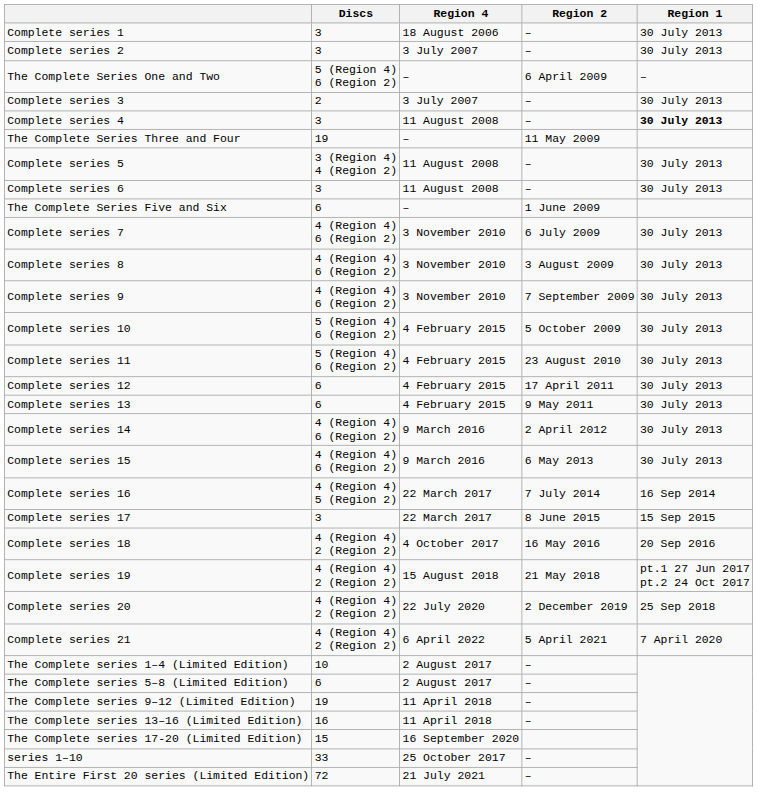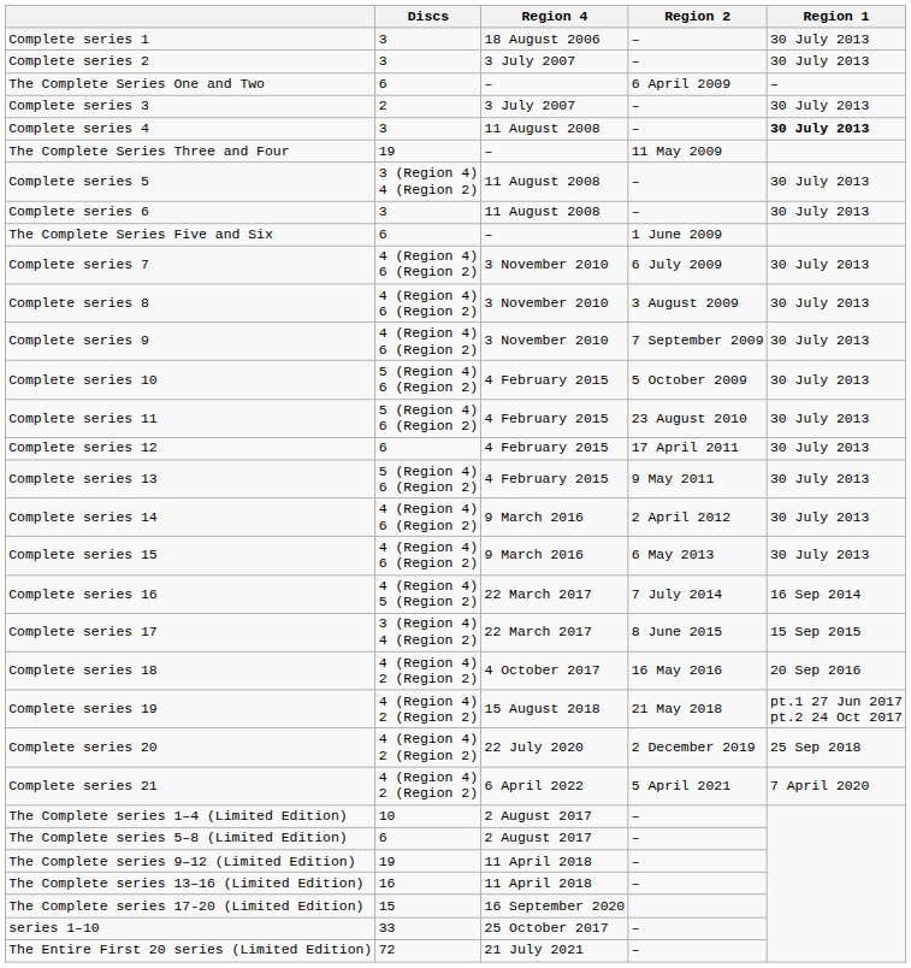 <table class="wikitable">
 <tr>
 <th></th>
 <th>Discs</th>
 <th>Region 4</th>
 <th>Region 2</th>
 <th>Region 1</th>
 </tr>
 <tr>
 <td>Complete series 1</td>
 <td>3</td>
 <td>18 August 2006</td>
 <td>–</td>
 <td>30 July 2013</td>
 </tr>
 <tr>
 <td>Complete series 2</td>
 <td>3</td>
 <td>3 July 2007</td>
 <td>–</td>
 <td>30 July 2013</td>
 </tr>
 <tr>
 <td>The Complete Series One and Two</td>
-<td>5 (Region 4)<br>6 (Region 2)</td>
+<td>6</td>
 <td>–</td>
 <td>6 April 2009</td>
 <td>–</td>
 </tr>
 <tr>
 <td>Complete series 3</td>
 <td>2</td>
 <td>3 July 2007</td>
 <td>–</td>
 <td>30 July 2013</td>
 </tr>
 <tr>
 <td>Complete series 4</td>
 <td>3</td>
 <td>11 August 2008</td>
 <td>–</td>
 <td><strong>30 July 2013</strong></td>
 </tr>
 <tr>
 <td>The Complete Series Three and Four</td>
 <td>19</td>
 <td>–</td>
 <td>11 May 2009</td>
 </tr>
 <tr>
 <td>Complete series 5</td>
 <td>3 (Region 4)<br>4 (Region 2)</td>
 <td>11 August 2008</td>
 <td>–</td>
 <td>30 July 2013</td>
 </tr>
 <tr>
 <td>Complete series 6</td>
 <td>3</td>
 <td>11 August 2008</td>
 <td>–</td>
 <td>30 July 2013</td>
 </tr>
 <tr>
 <td>The Complete Series Five and Six</td>
 <td>6</td>
 <td>–</td>
 <td>1 June 2009</td>
 </tr>
 <tr>
 <td>Complete series 7</td>
 <td>4 (Region 4)<br>6 (Region 2)</td>
 <td>3 November 2010</td>
 <td>6 July 2009</td>
 <td>30 July 2013</td>
 </tr>
 <tr>
 <td>Complete series 8</td>
 <td>4 (Region 4)<br>6 (Region 2)</td>
 <td>3 November 2010</td>
 <td>3 August 2009</td>
 <td>30 July 2013</td>
 </tr>
 <tr>
 <td>Complete series 9</td>
 <td>4 (Region 4)<br>6 (Region 2)</td>
 <td>3 November 2010</td>
 <td>7 September 2009</td>
 <td>30 July 2013</td>
 </tr>
 <tr>
 <td>Complete series 10</td>
 <td>5 (Region 4)<br>6 (Region 2)</td>
 <td>4 February 2015</td>
 <td>5 October 2009</td>
 <td>30 July 2013</td>
 </tr>
 <tr>
 <td>Complete series 11</td>
 <td>5 (Region 4)<br>6 (Region 2)</td>
 <td>4 February 2015</td>
 <td>23 August 2010</td>
 <td>30 July 2013</td>
 </tr>
 <tr>
 <td>Complete series 12</td>
 <td>6</td>
 <td>4 February 2015</td>
 <td>17 April 2011</td>
 <td>30 July 2013</td>
 </tr>
 <tr>
 <td>Complete series 13</td>
-<td>6</td>
+<td>5 (Region 4)<br>6 (Region 2)</td>
 <td>4 February 2015</td>
 <td>9 May 2011</td>
 <td>30 July 2013</td>
 </tr>
 <tr>
 <td>Complete series 14</td>
 <td>4 (Region 4)<br>6 (Region 2)</td>
 <td>9 March 2016</td>
 <td>2 April 2012</td>
 <td>30 July 2013</td>
 </tr>
 <tr>
 <td>Complete series 15</td>
 <td>4 (Region 4)<br>6 (Region 2)</td>
 <td>9 March 2016</td>
 <td>6 May 2013</td>
 <td>30 July 2013</td>
 </tr>
 <tr>
 <td>Complete series 16</td>
 <td>4 (Region 4)<br>5 (Region 2)</td>
 <td>22 March 2017</td>
 <td>7 July 2014</td>
 <td>16 Sep 2014</td>
 </tr>
 <tr>
 <td>Complete series 17</td>
-<td>3</td>
+<td>3 (Region 4)<br>4 (Region 2)</td>
 <td>22 March 2017</td>
 <td>8 June 2015</td>
 <td>15 Sep 2015</td>
 </tr>
 <tr>
 <td>Complete series 18</td>
 <td>4 (Region 4)<br>2 (Region 2)</td>
 <td>4 October 2017</td>
 <td>16 May 2016</td>
 <td>20 Sep 2016</td>
 </tr>
 <tr>
 <td>Complete series 19</td>
 <td>4 (Region 4)<br>2 (Region 2)</td>
 <td>15 August 2018</td>
 <td>21 May 2018</td>
 <td>pt.1 27 Jun 2017<br>pt.2 24 Oct 2017</td>
 </tr>
 <tr>
 <td>Complete series 20</td>
 <td>4 (Region 4)<br>2 (Region 2)</td>
 <td>22 July 2020</td>
 <td>2 December 2019</td>
 <td>25 Sep 2018</td>
 </tr>
 <tr>
 <td>Complete series 21</td>
 <td>4 (Region 4)<br>2 (Region 2)</td>
 <td>6 April 2022</td>
 <td>5 April 2021</td>
 <td>7 April 2020</td>
 </tr>
 <tr>
 <td>The Complete series 1–4 (Limited Edition)</td>
 <td>10</td>
 <td>2 August 2017</td>
 <td>–</td>
 </tr>
 <tr>
 <td>The Complete series 5–8 (Limited Edition)</td>
 <td>6</td>
 <td>2 August 2017</td>
 <td>–</td>
 </tr>
 <tr>
 <td>The Complete series 9–12 (Limited Edition)</td>
 <td>19</td>
 <td>11 April 2018</td>
 <td>–</td>
 </tr>
 <tr>
 <td>The Complete series 13–16 (Limited Edition)</td>
 <td>16</td>
 <td>11 April 2018</td>
 <td>–</td>
 </tr>
 <tr>
 <td>The Complete series 17-20 (Limited Edition)</td>
 <td>15</td>
 <td>16 September 2020</td>
 <td></td>
 </tr>
 <tr>
 <td>series 1–10</td>
 <td>33</td>
 <td>25 October 2017</td>
 <td>–</td>
 </tr>
 <tr>
 <td>The Entire First 20 series (Limited Edition)</td>
 <td>72</td>
 <td>21 July 2021</td>
 <td>–</td>
 </tr>
 </table>
